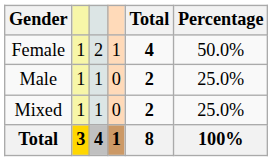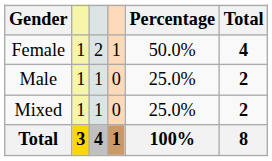 <table class=wikitable style="font-size:85%; float:right; text-align:center">
 <tr>
 <th>Gender</th>
 <td style="background:#F7F6A8"></td>
 <td style="background:#DCE5E5"></td>
 <td style="background:#FFDAB9"></td>
+<th>Percentage</th>
 <th>Total</th>
-<th>Percentage</th>
 </tr>
 <tr>
 <td>Female</td>
 <td style="background:#F7F6A8">1</td>
 <td style="background:#DCE5E5">2</td>
 <td style="background:#FFDAB9">1</td>
+<td>50.0%</td>
 <td><strong>4</strong></td>
-<td>50.0%</td>
 </tr>
 <tr>
 <td>Male</td>
 <td style="background:#F7F6A8">1</td>
 <td style="background:#DCE5E5">1</td>
 <td style="background:#FFDAB9">0</td>
+<td>25.0%</td>
 <td><strong>2</strong></td>
-<td>25.0%</td>
 </tr>
 <tr>
 <td>Mixed</td>
 <td style="background:#F7F6A8">1</td>
 <td style="background:#DCE5E5">1</td>
 <td style="background:#FFDAB9">0</td>
+<td>25.0%</td>
 <td><strong>2</strong></td>
-<td>25.0%</td>
 </tr>
 <tr>
 <th>Total</th>
 <th style=background:gold>3</th>
 <th style=background:silver>4</th>
 <th style=background:#c96>1</th>
+<th>100%</th>
 <th>8</th>
-<th>100%</th>
 </tr>
 </table>
